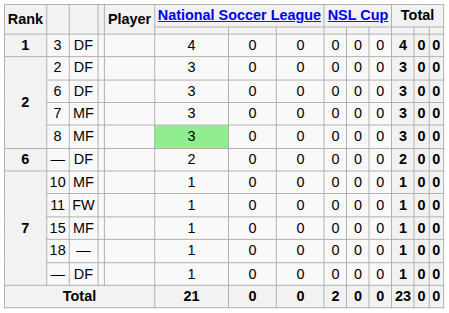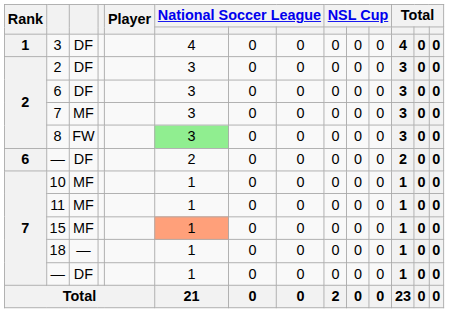 <table class="wikitable sortable" style="text-align:center">
 <tr>
 <th rowspan="2">Rank</th>
 <th rowspan="2"></th>
 <th rowspan="2"></th>
 <th rowspan="2"></th>
 <th rowspan="2">Player</th>
 <th colspan="3"><a href='#'>National Soccer League</a></th>
 <th colspan="3"><a href='#'>NSL Cup</a></th>
 <th colspan="3">Total</th>
 </tr>
 <tr>
 <th></th>
 <th></th>
 <th></th>
 <th></th>
 <th></th>
 <th></th>
 <th></th>
 <th></th>
 <th></th>
 </tr>
 <tr>
 <th>1</th>
 <td>3</td>
 <td>DF</td>
 <td></td>
 <td align="left"><br></td>
 <td>4</td>
 <td>0</td>
 <td>0<br></td>
 <td>0</td>
 <td>0</td>
 <td>0<br></td>
 <th>4</th>
 <th>0</th>
 <th>0</th>
 </tr>
 <tr>
 <th rowspan="4">2</th>
 <td>2</td>
 <td>DF</td>
 <td></td>
 <td align="left"><br></td>
 <td>3</td>
 <td>0</td>
 <td>0<br></td>
 <td>0</td>
 <td>0</td>
 <td>0<br></td>
 <th>3</th>
 <th>0</th>
 <th>0</th>
 </tr>
 <tr>
 <td>6</td>
 <td>DF</td>
 <td></td>
 <td align="left"><br></td>
 <td>3</td>
 <td>0</td>
 <td>0<br></td>
 <td>0</td>
 <td>0</td>
 <td>0<br></td>
 <th>3</th>
 <th>0</th>
 <th>0</th>
 </tr>
 <tr>
 <td>7</td>
 <td>MF</td>
 <td></td>
 <td align="left"><br></td>
 <td>3</td>
 <td>0</td>
 <td>0<br></td>
 <td>0</td>
 <td>0</td>
 <td>0<br></td>
 <th>3</th>
 <th>0</th>
 <th>0</th>
 </tr>
 <tr>
 <td>8</td>
-<td>MF</td>
+<td>FW</td>
 <td></td>
 <td align="left"><br></td>
 <td style="background: lightgreen;">3</td>
 <td>0</td>
 <td>0<br></td>
 <td>0</td>
 <td>0</td>
 <td>0<br></td>
 <th>3</th>
 <th>0</th>
 <th>0</th>
 </tr>
 <tr>
 <th>6</th>
 <td>—</td>
 <td>DF</td>
 <td></td>
 <td align="left"><br></td>
 <td>2</td>
 <td>0</td>
 <td>0<br></td>
 <td>0</td>
 <td>0</td>
 <td>0<br></td>
 <th>2</th>
 <th>0</th>
 <th>0</th>
 </tr>
 <tr>
 <th rowspan="5">7</th>
 <td>10</td>
 <td>MF</td>
 <td></td>
 <td align="left"><br></td>
 <td>1</td>
 <td>0</td>
 <td>0<br></td>
 <td>0</td>
 <td>0</td>
 <td>0<br></td>
 <th>1</th>
 <th>0</th>
 <th>0</th>
 </tr>
 <tr>
 <td>11</td>
-<td>FW</td>
+<td>MF</td>
 <td></td>
 <td align="left"><br></td>
 <td>1</td>
 <td>0</td>
 <td>0<br></td>
 <td>0</td>
 <td>0</td>
 <td>0<br></td>
 <th>1</th>
 <th>0</th>
 <th>0</th>
 </tr>
 <tr>
 <td>15</td>
 <td>MF</td>
 <td></td>
 <td align="left"><br></td>
-<td>1</td>
+<td style="background: lightsalmon;">1</td>
 <td>0</td>
 <td>0<br></td>
 <td>0</td>
 <td>0</td>
 <td>0<br></td>
 <th>1</th>
 <th>0</th>
 <th>0</th>
 </tr>
 <tr>
 <td>18</td>
 <td>—</td>
 <td></td>
 <td align="left"><br></td>
 <td>1</td>
 <td>0</td>
 <td>0<br></td>
 <td>0</td>
 <td>0</td>
 <td>0<br></td>
 <th>1</th>
 <th>0</th>
 <th>0</th>
 </tr>
 <tr>
 <td>—</td>
 <td>DF</td>
 <td></td>
 <td align="left"><br></td>
 <td>1</td>
 <td>0</td>
 <td>0<br></td>
 <td>0</td>
 <td>0</td>
 <td>0<br></td>
 <th>1</th>
 <th>0</th>
 <th>0</th>
 </tr>
 <tr>
 <th colspan="5">Total<br></th>
 <th>21</th>
 <th>0</th>
 <th>0<br></th>
 <th>2</th>
 <th>0</th>
 <th>0<br></th>
 <th>23</th>
 <th>0</th>
 <th>0</th>
 </tr>
 </table>
